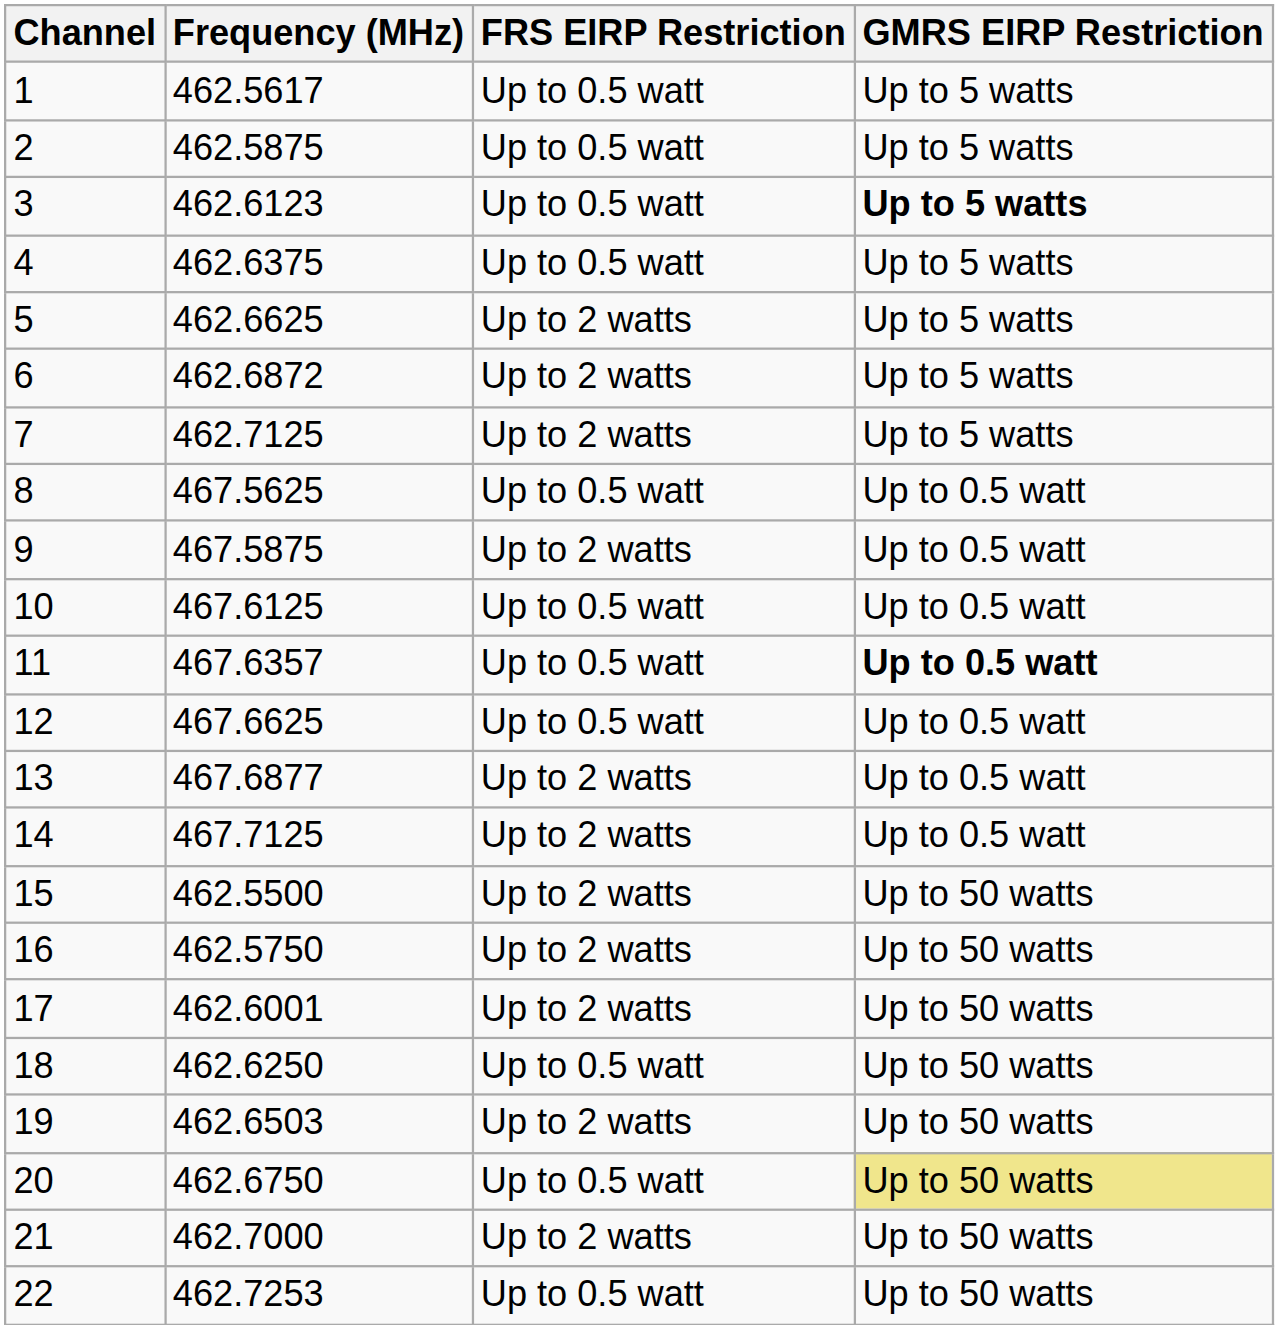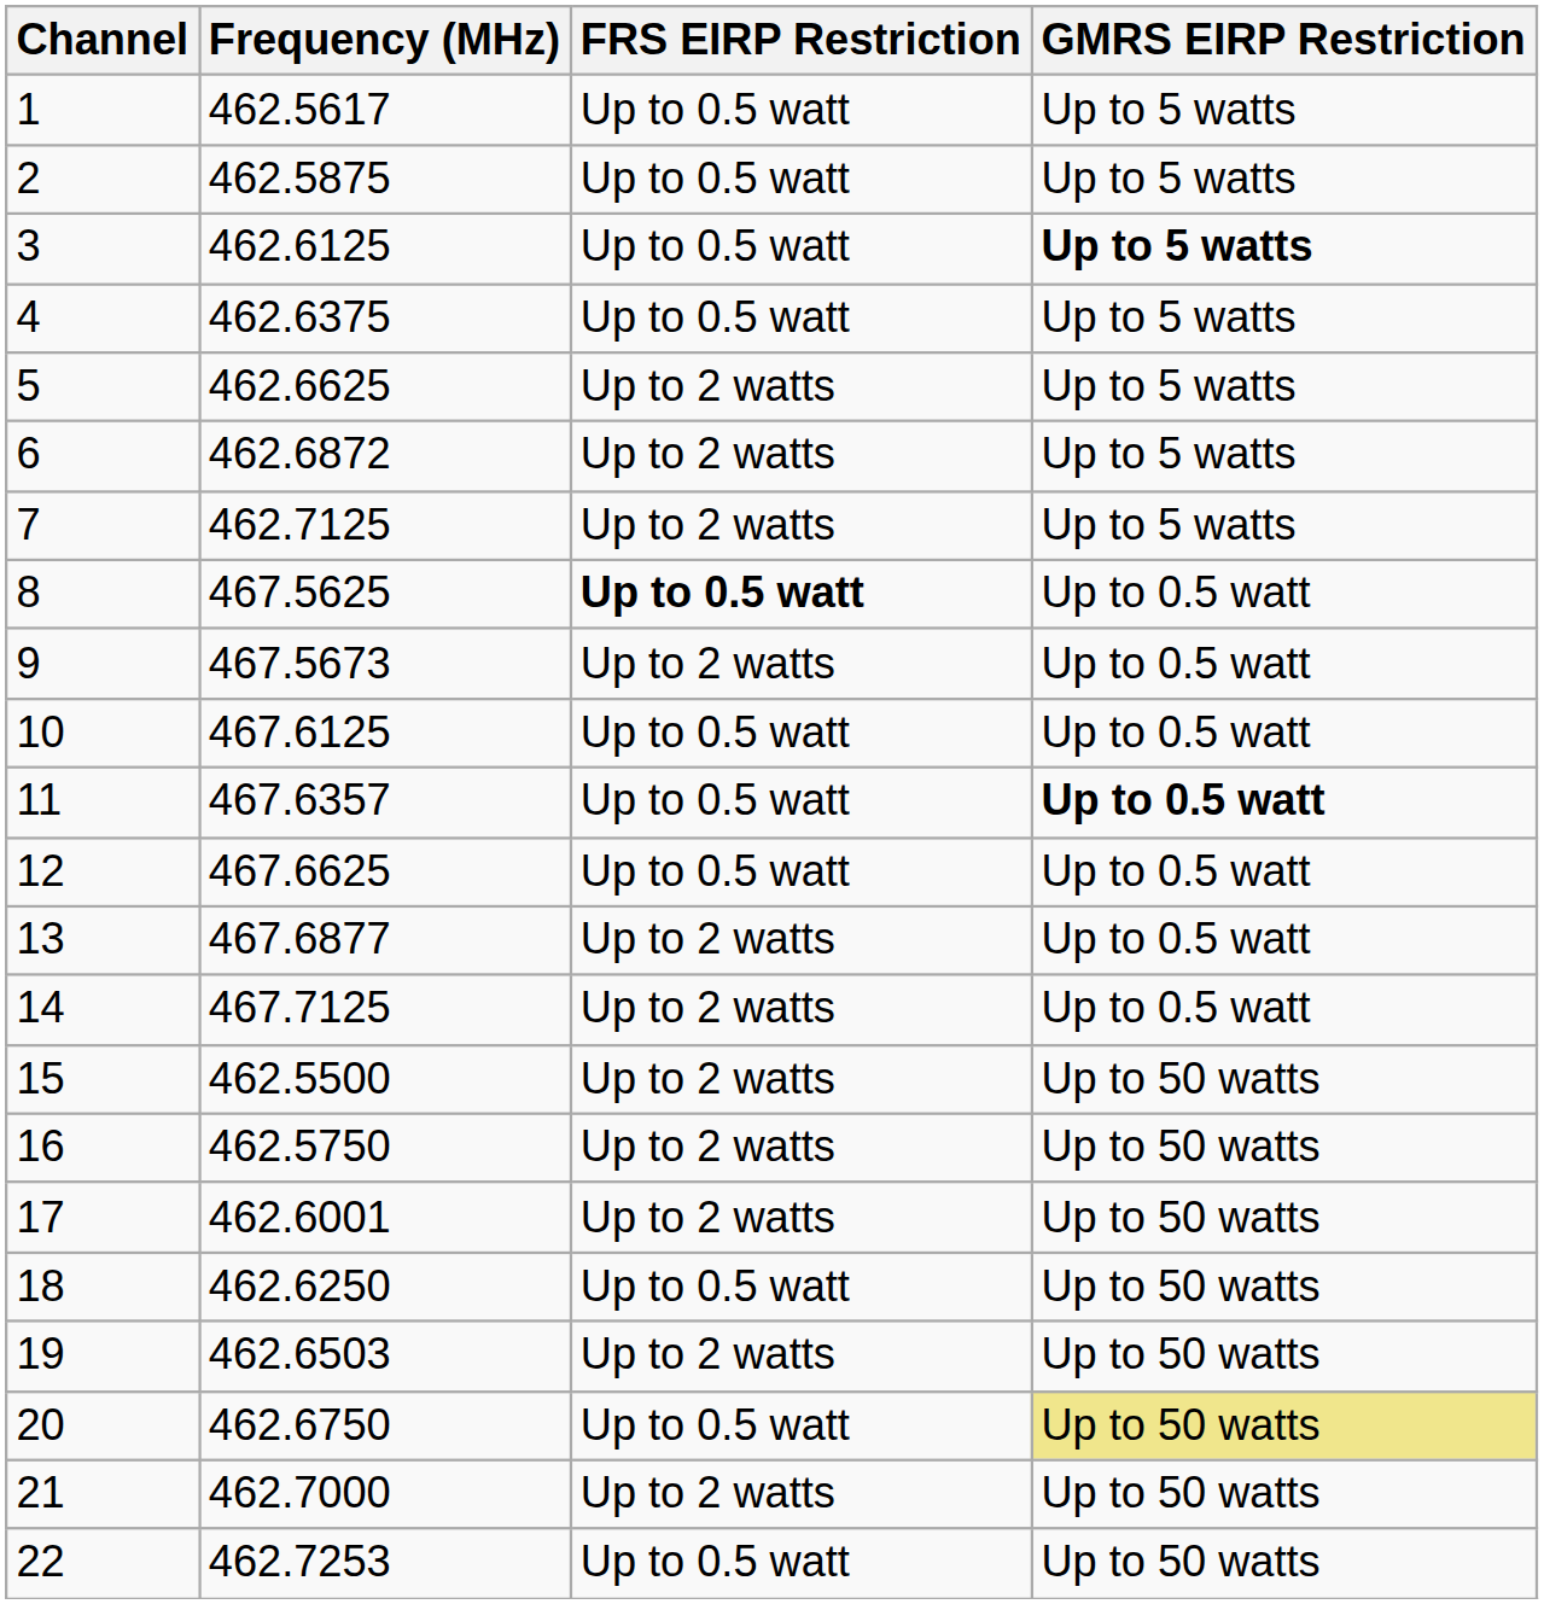 <table class="wikitable sortable">
 <tr>
 <th>Channel</th>
 <th>Frequency (MHz)</th>
 <th>FRS EIRP Restriction</th>
 <th>GMRS EIRP Restriction</th>
 </tr>
 <tr>
 <td>1</td>
 <td>462.5617</td>
 <td>Up to 0.5 watt</td>
 <td>Up to 5 watts</td>
 </tr>
 <tr>
 <td>2</td>
 <td>462.5875</td>
 <td>Up to 0.5 watt</td>
 <td>Up to 5 watts</td>
 </tr>
 <tr>
 <td>3</td>
-<td>462.6123</td>
+<td>462.6125</td>
 <td>Up to 0.5 watt</td>
 <td><strong>Up to 5 watts</strong></td>
 </tr>
 <tr>
 <td>4</td>
 <td>462.6375</td>
 <td>Up to 0.5 watt</td>
 <td>Up to 5 watts</td>
 </tr>
 <tr>
 <td>5</td>
 <td>462.6625</td>
 <td>Up to 2 watts</td>
 <td>Up to 5 watts</td>
 </tr>
 <tr>
 <td>6</td>
 <td>462.6872</td>
 <td>Up to 2 watts</td>
 <td>Up to 5 watts</td>
 </tr>
 <tr>
 <td>7</td>
 <td>462.7125</td>
 <td>Up to 2 watts</td>
 <td>Up to 5 watts</td>
 </tr>
 <tr>
 <td>8</td>
 <td>467.5625</td>
-<td>Up to 0.5 watt</td>
+<td><strong>Up to 0.5 watt</strong></td>
 <td>Up to 0.5 watt</td>
 </tr>
 <tr>
 <td>9</td>
-<td>467.5875</td>
+<td>467.5673</td>
 <td>Up to 2 watts</td>
 <td>Up to 0.5 watt</td>
 </tr>
 <tr>
 <td>10</td>
 <td>467.6125</td>
 <td>Up to 0.5 watt</td>
 <td>Up to 0.5 watt</td>
 </tr>
 <tr>
 <td>11</td>
 <td>467.6357</td>
 <td>Up to 0.5 watt</td>
 <td><strong>Up to 0.5 watt</strong></td>
 </tr>
 <tr>
 <td>12</td>
 <td>467.6625</td>
 <td>Up to 0.5 watt</td>
 <td>Up to 0.5 watt</td>
 </tr>
 <tr>
 <td>13</td>
 <td>467.6877</td>
 <td>Up to 2 watts</td>
 <td>Up to 0.5 watt</td>
 </tr>
 <tr>
 <td>14</td>
 <td>467.7125</td>
 <td>Up to 2 watts</td>
 <td>Up to 0.5 watt</td>
 </tr>
 <tr>
 <td>15</td>
 <td>462.5500</td>
 <td>Up to 2 watts</td>
 <td>Up to 50 watts</td>
 </tr>
 <tr>
 <td>16</td>
 <td>462.5750</td>
 <td>Up to 2 watts</td>
 <td>Up to 50 watts</td>
 </tr>
 <tr>
 <td>17</td>
 <td>462.6001</td>
 <td>Up to 2 watts</td>
 <td>Up to 50 watts</td>
 </tr>
 <tr>
 <td>18</td>
 <td>462.6250</td>
 <td>Up to 0.5 watt</td>
 <td>Up to 50 watts</td>
 </tr>
 <tr>
 <td>19</td>
 <td>462.6503</td>
 <td>Up to 2 watts</td>
 <td>Up to 50 watts</td>
 </tr>
 <tr>
 <td>20</td>
 <td>462.6750</td>
 <td>Up to 0.5 watt</td>
 <td style="background: khaki;">Up to 50 watts</td>
 </tr>
 <tr>
 <td>21</td>
 <td>462.7000</td>
 <td>Up to 2 watts</td>
 <td>Up to 50 watts</td>
 </tr>
 <tr>
 <td>22</td>
 <td>462.7253</td>
 <td>Up to 0.5 watt</td>
 <td>Up to 50 watts</td>
 </tr>
 <tr>
 </tr>
 </table>
